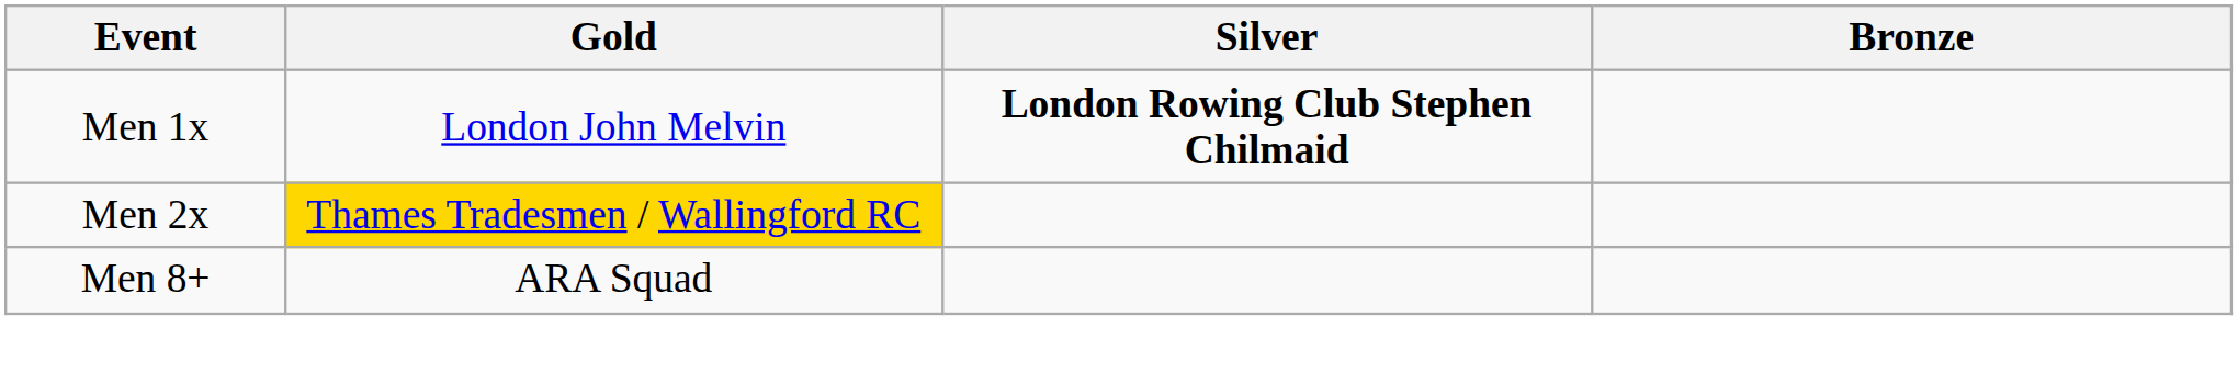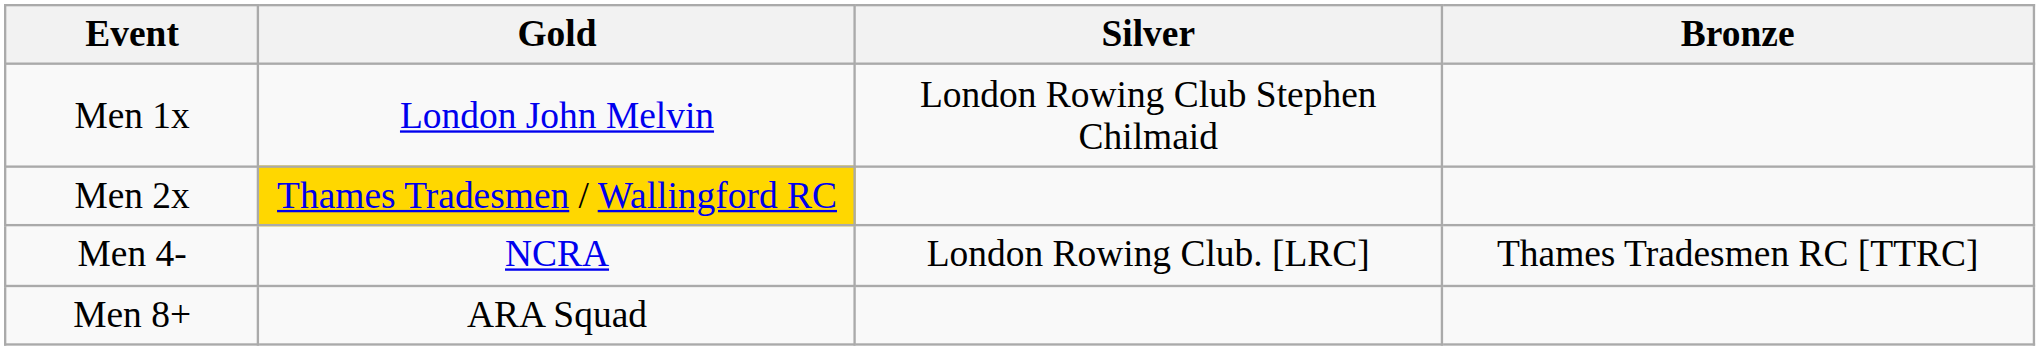 <table class="wikitable" style="text-align:center">
 <tr>
 <th width=120>Event</th>
 <th width=300>Gold</th>
 <th width=300>Silver</th>
 <th width=300>Bronze</th>
 </tr>
 <tr>
 <td>Men 1x</td>
 <td><a href='#'>London John Melvin</a></td>
-<td><strong>London Rowing Club Stephen Chilmaid</strong></td>
+<td>London Rowing Club Stephen Chilmaid</td>
 <td></td>
 </tr>
 <tr>
 <td>Men 2x</td>
 <td style="background: gold;"><a href='#'>Thames Tradesmen</a> / <a href='#'>Wallingford RC</a></td>
 <td></td>
 <td></td>
 </tr>
 <tr>
+<td>Men 4-</td>
+<td><a href='#'>NCRA</a></td>
+<td>London Rowing Club. [LRC]</td>
+<td>Thames Tradesmen RC [TTRC]</td>
+</tr>
+<tr>
 <td>Men 8+</td>
 <td>ARA Squad</td>
 <td></td>
 <td></td>
 </tr>
 </table>
